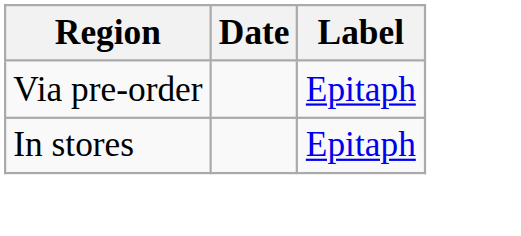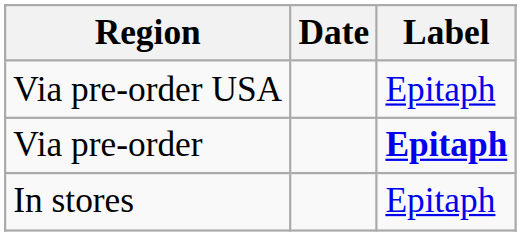 <table class="wikitable sortable">
 <tr>
 <th>Region</th>
 <th>Date</th>
 <th>Label</th>
 </tr>
 <tr>
+<td>Via pre-order USA</td>
+<td></td>
+<td><a href='#'>Epitaph</a></td>
+</tr>
+<tr>
 <td>Via pre-order</td>
 <td></td>
-<td><a href='#'>Epitaph</a></td>
+<td><strong><a href='#'>Epitaph</a></strong></td>
 </tr>
 <tr>
 <td>In stores</td>
 <td></td>
 <td><a href='#'>Epitaph</a></td>
 </tr>
 </table>
